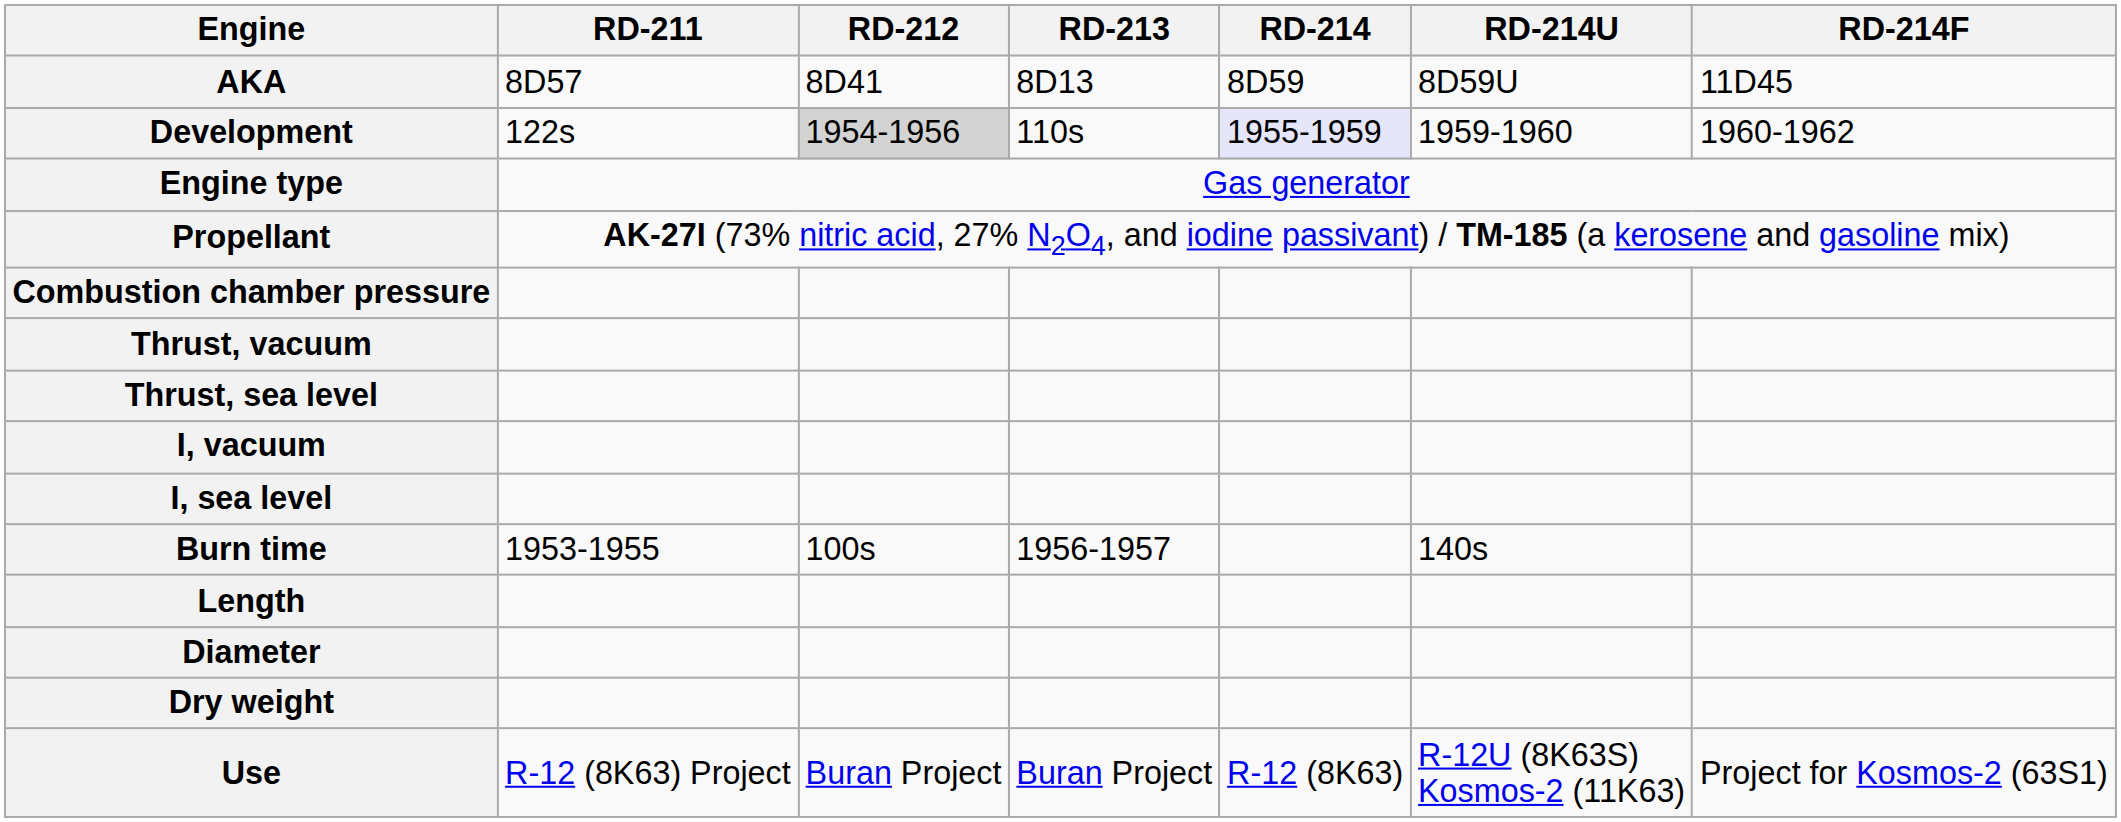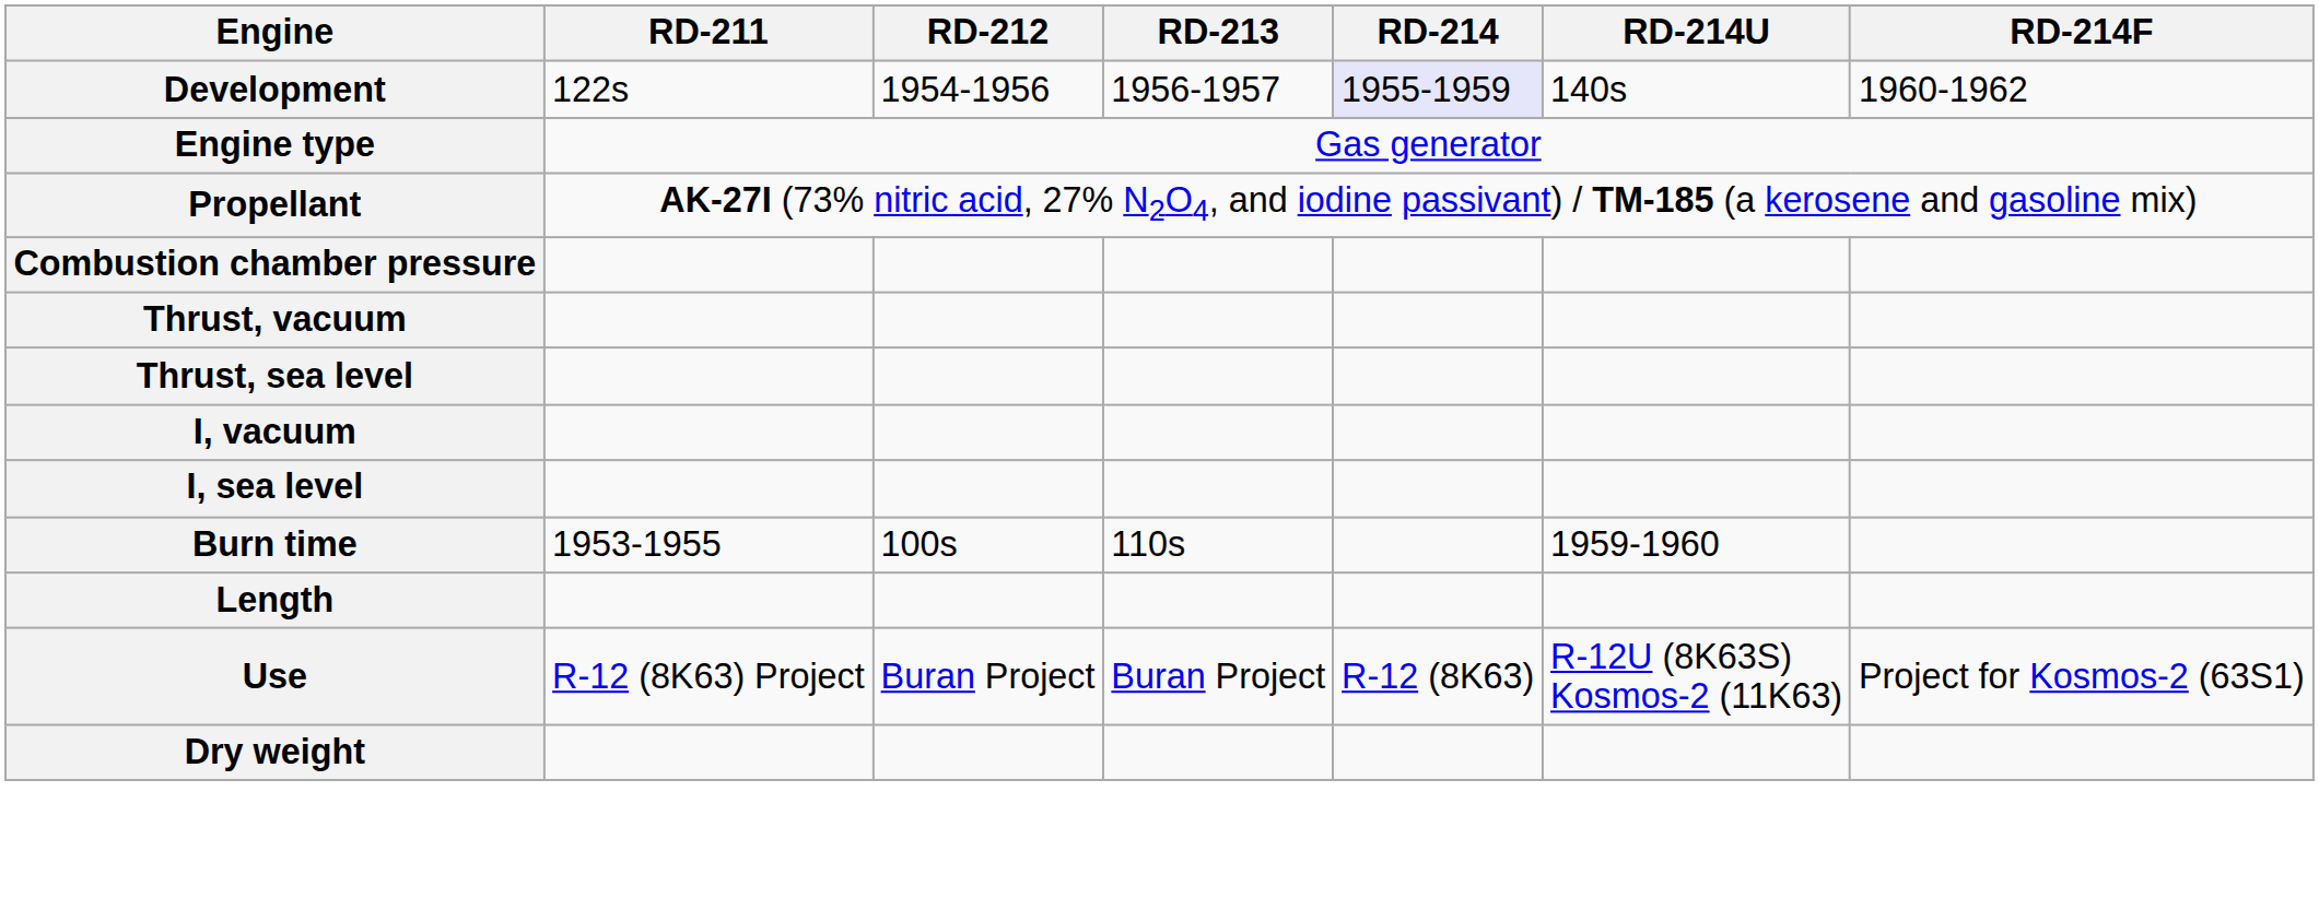 <table class="wikitable" style="">
 <tr>
 <th>Engine</th>
 <th>RD-211</th>
 <th>RD-212</th>
 <th>RD-213</th>
 <th>RD-214</th>
 <th>RD-214U</th>
 <th>RD-214F</th>
 </tr>
 <tr>
-<th>AKA</th>
-<td>8D57</td>
-<td>8D41</td>
-<td>8D13</td>
-<td>8D59</td>
-<td>8D59U</td>
-<td>11D45</td>
-</tr>
-<tr>
 <th>Development</th>
 <td>122s</td>
-<td style="background: lightgrey;">1954-1956</td>
-<td>110s</td>
+<td>1954-1956</td>
+<td>1956-1957</td>
 <td style="background: lavender;">1955-1959</td>
-<td>1959-1960</td>
+<td>140s</td>
 <td>1960-1962</td>
 </tr>
 <tr>
 <th>Engine type</th>
 <td colspan="6" style="text-align: center;"><a href='#'>Gas generator</a></td>
 </tr>
 <tr>
 <th>Propellant</th>
 <td colspan="6" style="text-align: center;"><strong>AK-27I</strong> (73% <a href='#'>nitric acid</a>, 27% <a href='#'>N<sub>2</sub>O<sub>4</sub></a>, and <a href='#'>iodine</a> <a href='#'>passivant</a>) / <strong>TM-185</strong> (a <a href='#'>kerosene</a> and <a href='#'>gasoline</a> mix)</td>
 </tr>
 <tr>
 <th>Combustion chamber pressure</th>
 <td></td>
 <td></td>
 <td></td>
 <td></td>
 <td></td>
 <td></td>
 </tr>
 <tr>
 <th>Thrust, vacuum</th>
 <td></td>
 <td></td>
 <td></td>
 <td></td>
 <td></td>
 <td></td>
 </tr>
 <tr>
 <th>Thrust, sea level</th>
 <td></td>
 <td></td>
 <td></td>
 <td></td>
 <td></td>
 <td></td>
 </tr>
 <tr>
 <th>I, vacuum</th>
 <td></td>
 <td></td>
 <td></td>
 <td></td>
 <td></td>
 <td></td>
 </tr>
 <tr>
 <th>I, sea level</th>
 <td></td>
 <td></td>
 <td></td>
 <td></td>
 <td></td>
 <td></td>
 </tr>
 <tr>
 <th>Burn time</th>
 <td>1953-1955</td>
 <td>100s</td>
-<td>1956-1957</td>
+<td>110s</td>
 <td></td>
-<td>140s</td>
+<td>1959-1960</td>
 <td></td>
 </tr>
 <tr>
 <th>Length</th>
-<td></td>
-<td></td>
-<td></td>
-<td></td>
-<td></td>
-<td></td>
-</tr>
-<tr>
-<th>Diameter</th>
-<td></td>
-<td></td>
-<td></td>
-<td></td>
-<td></td>
-<td></td>
-</tr>
-<tr>
-<th>Dry weight</th>
 <td></td>
 <td></td>
 <td></td>
 <td></td>
 <td></td>
 <td></td>
 </tr>
 <tr>
 <th>Use</th>
 <td><a href='#'>R-12</a> (8K63) Project</td>
 <td><a href='#'>Buran</a> Project</td>
 <td><a href='#'>Buran</a> Project</td>
 <td><a href='#'>R-12</a> (8K63)</td>
 <td><a href='#'>R-12U</a> (8K63S)<br><a href='#'>Kosmos-2</a> (11K63)</td>
 <td>Project for <a href='#'>Kosmos-2</a> (63S1)</td>
 </tr>
+<tr>
+<th>Dry weight</th>
+<td></td>
+<td></td>
+<td></td>
+<td></td>
+<td></td>
+<td></td>
+</tr>
 </table>
